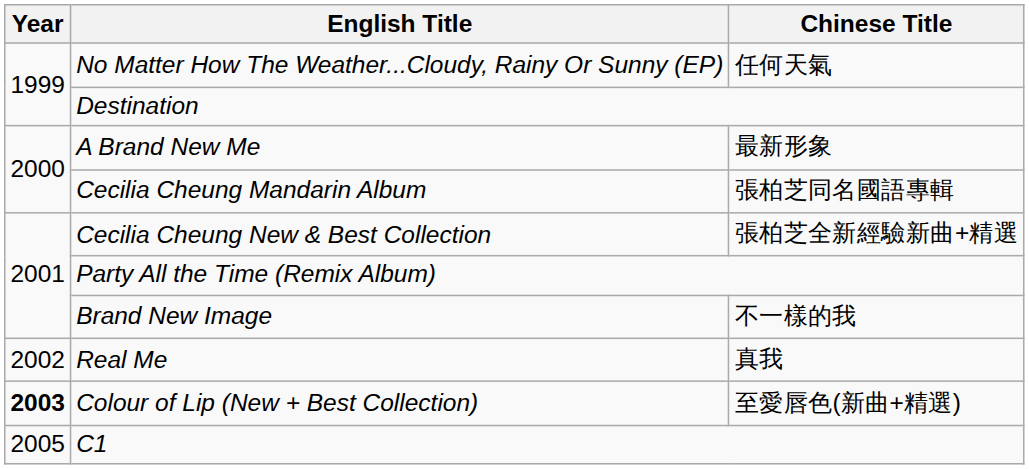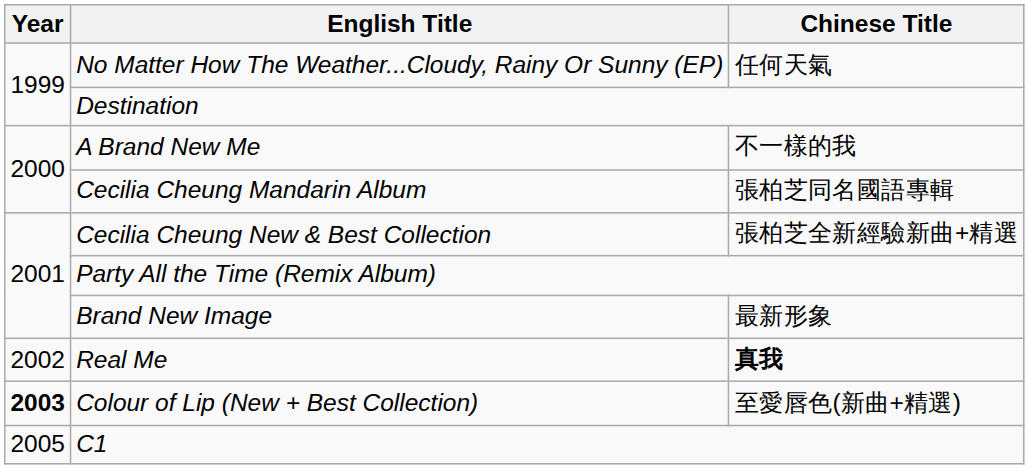 <table class="wikitable sortable">
 <tr>
 <th>Year</th>
 <th>English Title</th>
 <th>Chinese Title</th>
 </tr>
 <tr>
 <td rowspan=2>1999</td>
 <td><em>No Matter How The Weather...Cloudy, Rainy Or Sunny (EP)</em></td>
 <td>任何天氣</td>
 </tr>
 <tr>
 <td colspan=2><em>Destination</em></td>
 </tr>
 <tr>
 <td rowspan=2>2000</td>
 <td><em>A Brand New Me</em></td>
-<td>最新形象</td>
+<td>不一樣的我</td>
 </tr>
 <tr>
 <td><em>Cecilia Cheung Mandarin Album</em></td>
 <td>張柏芝同名國語專輯</td>
 </tr>
 <tr>
 <td rowspan=3>2001</td>
 <td><em>Cecilia Cheung New & Best Collection</em></td>
 <td>張柏芝全新經驗新曲+精選</td>
 </tr>
 <tr>
 <td colspan=2><em> Party All the Time (Remix Album)</em></td>
 </tr>
 <tr>
 <td><em>Brand New Image</em></td>
-<td>不一樣的我</td>
+<td>最新形象</td>
 </tr>
 <tr>
 <td>2002</td>
 <td><em>Real Me</em></td>
-<td>真我</td>
+<td><strong>真我</strong></td>
 </tr>
 <tr>
 <td><strong>2003</strong></td>
 <td><em>Colour of Lip (New + Best Collection)</em></td>
 <td>至愛唇色(新曲+精選)</td>
 </tr>
 <tr>
 <td>2005</td>
 <td colspan=2><em> C1</em></td>
 </tr>
 </table>
